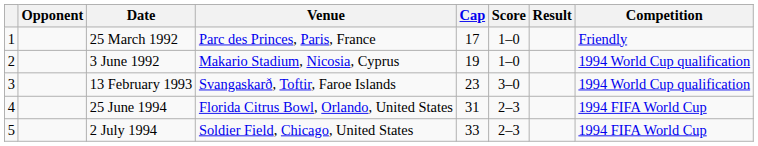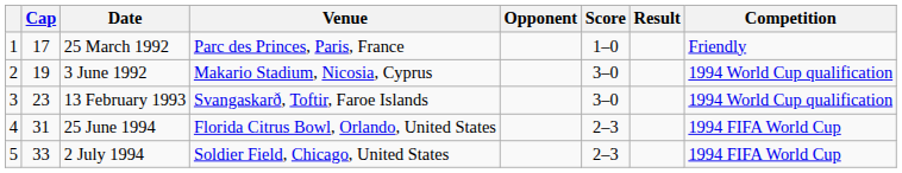 <table class="wikitable sortable">
 <tr>
 <th scope="col"></th>
-<th scope="col">Opponent</th>
+<th scope="col"><a href='#'>Cap</a></th>
 <th scope="col">Date</th>
 <th scope="col">Venue</th>
-<th scope="col"><a href='#'>Cap</a></th>
+<th scope="col">Opponent</th>
 <th scope="col">Score</th>
 <th scope="col">Result</th>
 <th scope="col">Competition</th>
 </tr>
 <tr>
 <td align="center">1</td>
-<td></td>
+<td align="center">17</td>
 <td>25 March 1992</td>
 <td><a href='#'>Parc des Princes</a>, <a href='#'>Paris</a>, France</td>
-<td align="center">17</td>
+<td></td>
 <td align="center">1–0</td>
 <td></td>
 <td><a href='#'>Friendly</a></td>
 </tr>
 <tr>
 <td align="center">2</td>
-<td></td>
+<td align="center">19</td>
 <td>3 June 1992</td>
 <td><a href='#'>Makario Stadium</a>, <a href='#'>Nicosia</a>, Cyprus</td>
-<td align="center">19</td>
-<td align="center">1–0</td>
+<td></td>
+<td align="center">3–0</td>
 <td></td>
 <td><a href='#'>1994 World Cup qualification</a></td>
 </tr>
 <tr>
 <td align="center">3</td>
-<td></td>
+<td align="center">23</td>
 <td>13 February 1993</td>
 <td><a href='#'>Svangaskarð</a>, <a href='#'>Toftir</a>, Faroe Islands</td>
-<td align="center">23</td>
+<td></td>
 <td align="center">3–0</td>
 <td></td>
 <td><a href='#'>1994 World Cup qualification</a></td>
 </tr>
 <tr>
 <td align="center">4</td>
-<td></td>
+<td align="center">31</td>
 <td>25 June 1994</td>
 <td><a href='#'>Florida Citrus Bowl</a>, <a href='#'>Orlando</a>, United States</td>
-<td align="center">31</td>
+<td></td>
 <td align="center">2–3</td>
 <td></td>
 <td><a href='#'>1994 FIFA World Cup</a></td>
 </tr>
 <tr>
 <td align="center">5</td>
-<td></td>
+<td align="center">33</td>
 <td>2 July 1994</td>
 <td><a href='#'>Soldier Field</a>, <a href='#'>Chicago</a>, United States</td>
-<td align="center">33</td>
+<td></td>
 <td align="center">2–3</td>
 <td></td>
 <td><a href='#'>1994 FIFA World Cup</a></td>
 </tr>
 </table>
